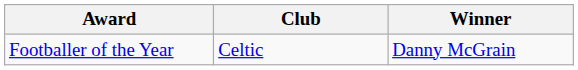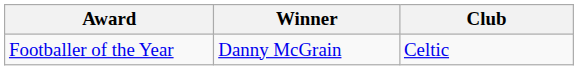 <table class="wikitable">
 <tr>
 <th width=170>Award</th>
+<th width=150>Winner</th>
 <th width=140>Club</th>
-<th width=150>Winner</th>
 </tr>
 <tr>
 <td><a href='#'>Footballer of the Year</a></td>
+<td> <a href='#'>Danny McGrain</a></td>
 <td><a href='#'>Celtic</a></td>
-<td> <a href='#'>Danny McGrain</a></td>
 </tr>
 </table>
